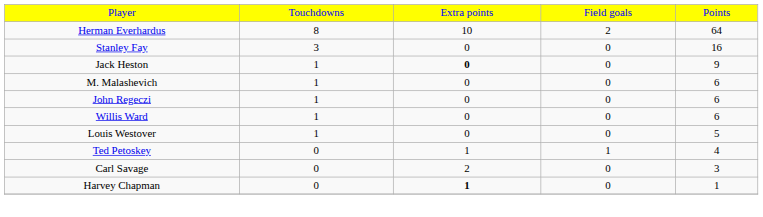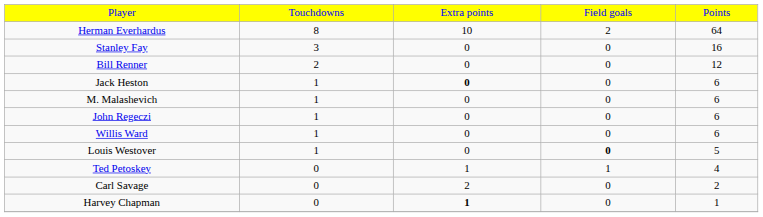 <table class="wikitable" width="70%">
 <tr align="center"  style="background:yellow;color:blue;">
 <td>Player</td>
 <td>Touchdowns</td>
 <td>Extra points</td>
 <td>Field goals</td>
 <td>Points</td>
 </tr>
 <tr align="center" bgcolor="">
 <td><a href='#'>Herman Everhardus</a></td>
 <td>8</td>
 <td>10</td>
 <td>2</td>
 <td>64</td>
 </tr>
 <tr align="center" bgcolor="">
 <td><a href='#'>Stanley Fay</a></td>
 <td>3</td>
 <td>0</td>
 <td>0</td>
 <td>16</td>
 </tr>
 <tr align="center" bgcolor="">
+<td><a href='#'>Bill Renner</a></td>
+<td>2</td>
+<td>0</td>
+<td>0</td>
+<td>12</td>
+</tr>
+<tr align="center" bgcolor="">
 <td>Jack Heston</td>
 <td>1</td>
 <td><strong>0</strong></td>
 <td>0</td>
-<td>9</td>
+<td>6</td>
 </tr>
 <tr align="center" bgcolor="">
 <td>M. Malashevich</td>
 <td>1</td>
 <td>0</td>
 <td>0</td>
 <td>6</td>
 </tr>
 <tr align="center" bgcolor="">
 <td><a href='#'>John Regeczi</a></td>
 <td>1</td>
 <td>0</td>
 <td>0</td>
 <td>6</td>
 </tr>
 <tr align="center" bgcolor="">
 <td><a href='#'>Willis Ward</a></td>
 <td>1</td>
 <td>0</td>
 <td>0</td>
 <td>6</td>
 </tr>
 <tr align="center" bgcolor="">
 <td>Louis Westover</td>
 <td>1</td>
 <td>0</td>
-<td>0</td>
+<td><strong>0</strong></td>
 <td>5</td>
 </tr>
 <tr align="center" bgcolor="">
 <td><a href='#'>Ted Petoskey</a></td>
 <td>0</td>
 <td>1</td>
 <td>1</td>
 <td>4</td>
 </tr>
 <tr align="center" bgcolor="">
 <td>Carl Savage</td>
 <td>0</td>
 <td>2</td>
 <td>0</td>
-<td>3</td>
+<td>2</td>
 </tr>
 <tr align="center" bgcolor="">
 <td>Harvey Chapman</td>
 <td>0</td>
 <td><strong>1</strong></td>
 <td>0</td>
 <td>1</td>
 </tr>
 <tr align="center" bgcolor="">
 </tr>
 </table>
